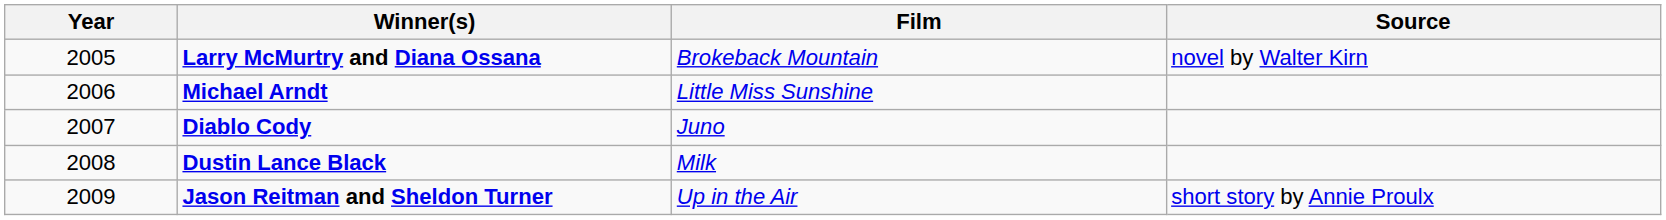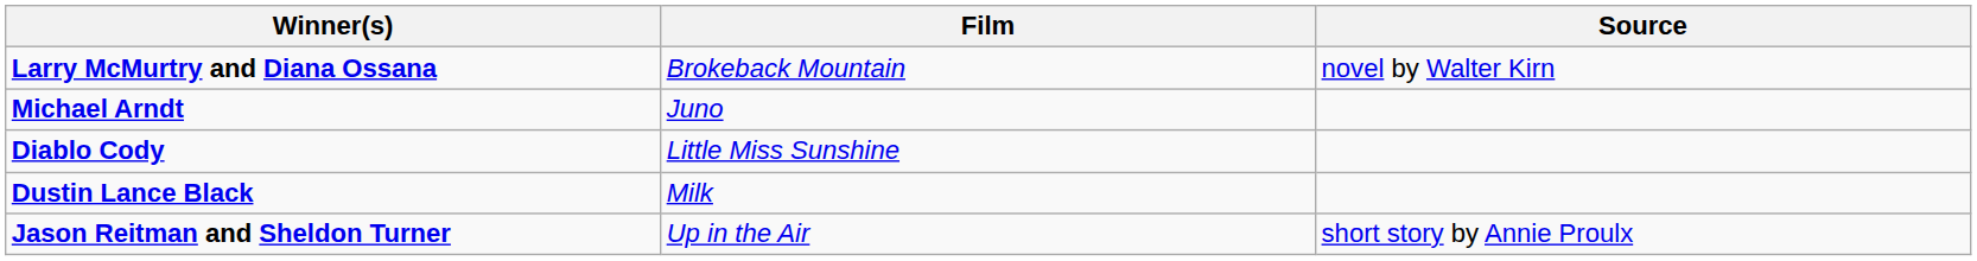 <table class="wikitable" width="95%" cellpadding="5">
 <tr>
-<th width="100"><strong>Year</strong></th>
 <th width="300"><strong>Winner(s)</strong></th>
 <th width="300"><strong>Film</strong></th>
 <th width="300"><strong>Source</strong></th>
 </tr>
 <tr>
-<td style="text-align:center;">2005</td>
 <td><strong><a href='#'>Larry McMurtry</a> and <a href='#'>Diana Ossana</a></strong></td>
 <td><em><a href='#'>Brokeback Mountain</a></em></td>
 <td><a href='#'>novel</a> by <a href='#'>Walter Kirn</a></td>
 </tr>
 <tr>
-<td style="text-align:center;">2006</td>
 <td><strong><a href='#'>Michael Arndt</a></strong></td>
+<td><em><a href='#'>Juno</a></em></td>
+<td></td>
+</tr>
+<tr>
+<td><strong><a href='#'>Diablo Cody</a></strong></td>
 <td><em><a href='#'>Little Miss Sunshine</a></em></td>
 <td></td>
 </tr>
 <tr>
-<td style="text-align:center;">2007</td>
-<td><strong><a href='#'>Diablo Cody</a></strong></td>
-<td><em><a href='#'>Juno</a></em></td>
-<td></td>
-</tr>
-<tr>
-<td style="text-align:center;">2008</td>
 <td><strong><a href='#'>Dustin Lance Black</a></strong></td>
 <td><em><a href='#'>Milk</a></em></td>
 <td></td>
 </tr>
 <tr>
-<td style="text-align:center;">2009</td>
 <td><strong><a href='#'>Jason Reitman</a> and <a href='#'>Sheldon Turner</a></strong></td>
 <td><em><a href='#'>Up in the Air</a></em></td>
 <td><a href='#'>short story</a> by <a href='#'>Annie Proulx</a></td>
 </tr>
 </table>
